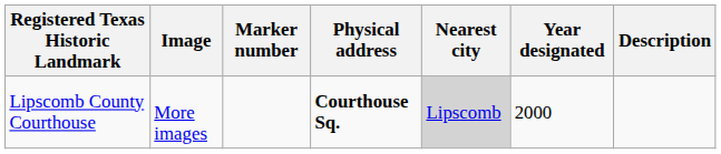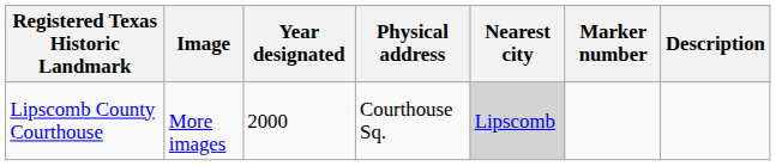 <table class="wikitable sortable">
 <tr>
 <th>Registered Texas Historic Landmark</th>
 <th>Image</th>
-<th>Marker number</th>
+<th>Year designated</th>
 <th>Physical address</th>
 <th>Nearest city</th>
-<th>Year designated</th>
+<th>Marker number</th>
 <th>Description</th>
 </tr>
 <tr>
 <td><a href='#'>Lipscomb County Courthouse</a></td>
 <td><br> <a href='#'>More images</a></td>
+<td>2000</td>
+<td>Courthouse Sq.<br></td>
+<td style="background: lightgrey;"><a href='#'>Lipscomb</a></td>
 <td></td>
-<td><strong>Courthouse Sq.<br></strong></td>
-<td style="background: lightgrey;"><a href='#'>Lipscomb</a></td>
-<td>2000</td>
 <td></td>
 </tr>
 </table>
